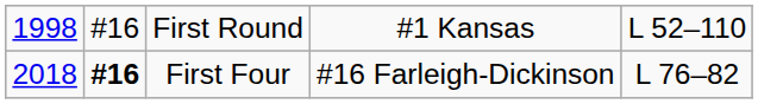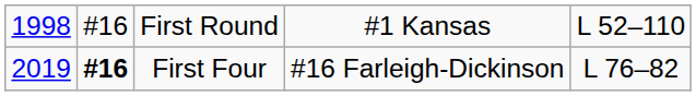 <table class="wikitable">
 <tr align="center">
 <td><a href='#'>1998</a></td>
 <td>#16</td>
 <td>First Round</td>
 <td>#1 Kansas</td>
 <td>L 52–110</td>
 </tr>
 <tr align="center">
-<td><a href='#'>2018</a></td>
+<td><a href='#'>2019</a></td>
 <td><strong>#16</strong></td>
 <td>First Four</td>
 <td>#16 Farleigh-Dickinson</td>
 <td>L 76–82</td>
 </tr>
 </table>
